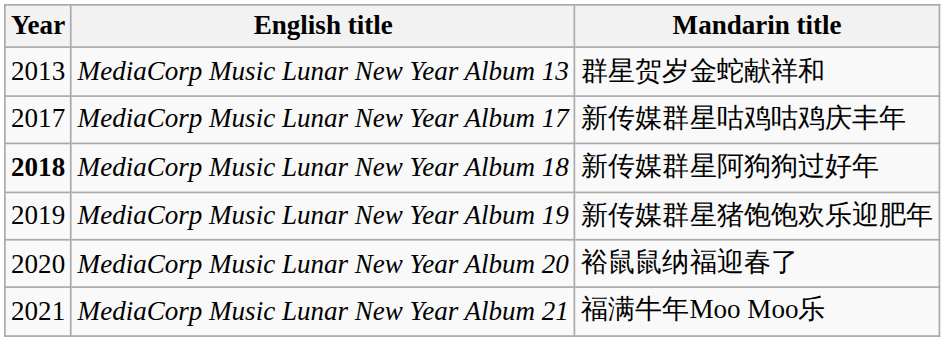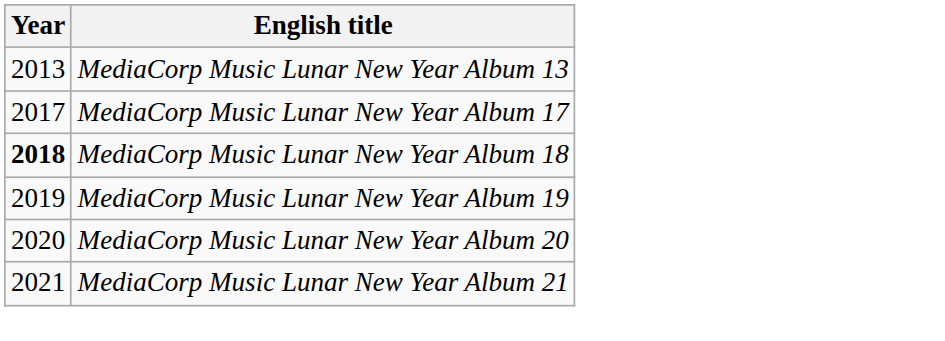 <table class="wikitable sortable">
 <tr>
 <th>Year</th>
 <th>English title</th>
-<th>Mandarin title</th>
 </tr>
 <tr>
 <td>2013</td>
 <td><em>MediaCorp Music Lunar New Year Album 13</em></td>
-<td>群星贺岁金蛇献祥和</td>
 </tr>
 <tr>
 <td>2017</td>
 <td><em>MediaCorp Music Lunar New Year Album 17</em></td>
-<td>新传媒群星咕鸡咕鸡庆丰年</td>
 </tr>
 <tr>
 <td><strong>2018</strong></td>
 <td><em>MediaCorp Music Lunar New Year Album 18</em></td>
-<td>新传媒群星阿狗狗过好年</td>
 </tr>
 <tr>
 <td>2019</td>
 <td><em>MediaCorp Music Lunar New Year Album 19</em></td>
-<td>新传媒群星猪饱饱欢乐迎肥年</td>
 </tr>
 <tr>
 <td>2020</td>
 <td><em>MediaCorp Music Lunar New Year Album 20</em></td>
-<td>裕鼠鼠纳福迎春了</td>
 </tr>
 <tr>
 <td>2021</td>
 <td><em>MediaCorp Music Lunar New Year Album 21</em></td>
-<td>福满牛年Moo Moo乐</td>
 </tr>
 </table>
